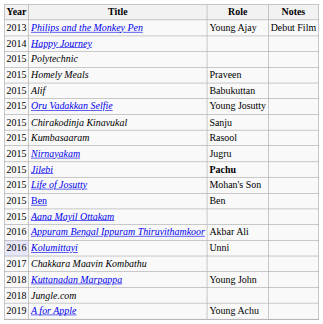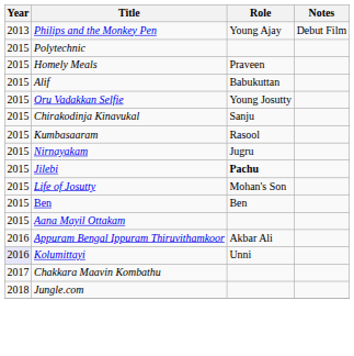 <table class="wikitable">
 <tr>
 <th>Year</th>
 <th>Title</th>
 <th>Role</th>
 <th>Notes</th>
 </tr>
 <tr>
 <td>2013</td>
 <td><em><a href='#'>Philips and the Monkey Pen</a></em></td>
 <td>Young Ajay</td>
 <td>Debut Film</td>
-</tr>
-<tr>
-<td>2014</td>
-<td><a href='#'><em>Happy Journey</em></a></td>
-<td></td>
-<td></td>
 </tr>
 <tr>
 <td>2015</td>
 <td><em>Polytechnic</em></td>
 <td></td>
 <td></td>
 </tr>
 <tr>
 <td>2015</td>
 <td><em>Homely Meals</em></td>
 <td>Praveen</td>
 <td></td>
 </tr>
 <tr>
 <td>2015</td>
 <td><em>Alif</em></td>
 <td>Babukuttan</td>
 <td></td>
 </tr>
 <tr>
 <td>2015</td>
 <td><em><a href='#'>Oru Vadakkan Selfie</a></em></td>
 <td>Young Josutty</td>
 <td></td>
 </tr>
 <tr>
 <td>2015</td>
 <td><em>Chirakodinja Kinavukal</em></td>
 <td>Sanju</td>
 <td></td>
 </tr>
 <tr>
 <td>2015</td>
 <td><em>Kumbasaaram</em></td>
 <td>Rasool</td>
 <td></td>
 </tr>
 <tr>
 <td>2015</td>
 <td><em><a href='#'>Nirnayakam</a></em></td>
 <td>Jugru</td>
 <td></td>
 </tr>
 <tr>
 <td>2015</td>
 <td><a href='#'><em>Jilebi</em></a></td>
 <td><strong>Pachu</strong></td>
 <td></td>
 </tr>
 <tr>
 <td>2015</td>
 <td><em><a href='#'>Life of Josutty</a></em></td>
 <td>Mohan's Son</td>
 <td></td>
 </tr>
 <tr>
 <td>2015</td>
 <td><em><a href='#'></em>Ben<em></a></em></td>
 <td>Ben</td>
 <td></td>
 </tr>
 <tr>
 <td>2015</td>
 <td><em><a href='#'>Aana Mayil Ottakam</a></em></td>
 <td></td>
 <td></td>
 </tr>
 <tr>
 <td>2016</td>
 <td><em><a href='#'>Appuram Bengal Ippuram Thiruvithamkoor</a></em></td>
 <td>Akbar Ali</td>
 <td></td>
 </tr>
 <tr>
 <td style="background: lavender;">2016</td>
 <td><em><a href='#'>Kolumittayi</a></em></td>
 <td>Unni</td>
 <td></td>
 </tr>
 <tr>
 <td>2017</td>
 <td><em>Chakkara Maavin Kombathu</em></td>
 <td></td>
 <td></td>
 </tr>
 <tr>
 <td>2018</td>
-<td><em><a href='#'>Kuttanadan Marpappa</a></em></td>
-<td>Young John</td>
-<td></td>
-</tr>
-<tr>
-<td>2018</td>
 <td><em>Jungle.com</em></td>
 <td></td>
 <td></td>
 </tr>
 <tr>
-<td>2019</td>
-<td><em><a href='#'>A for Apple</a></em></td>
-<td>Young Achu</td>
-<td></td>
-</tr>
-<tr>
 </tr>
 </table>
